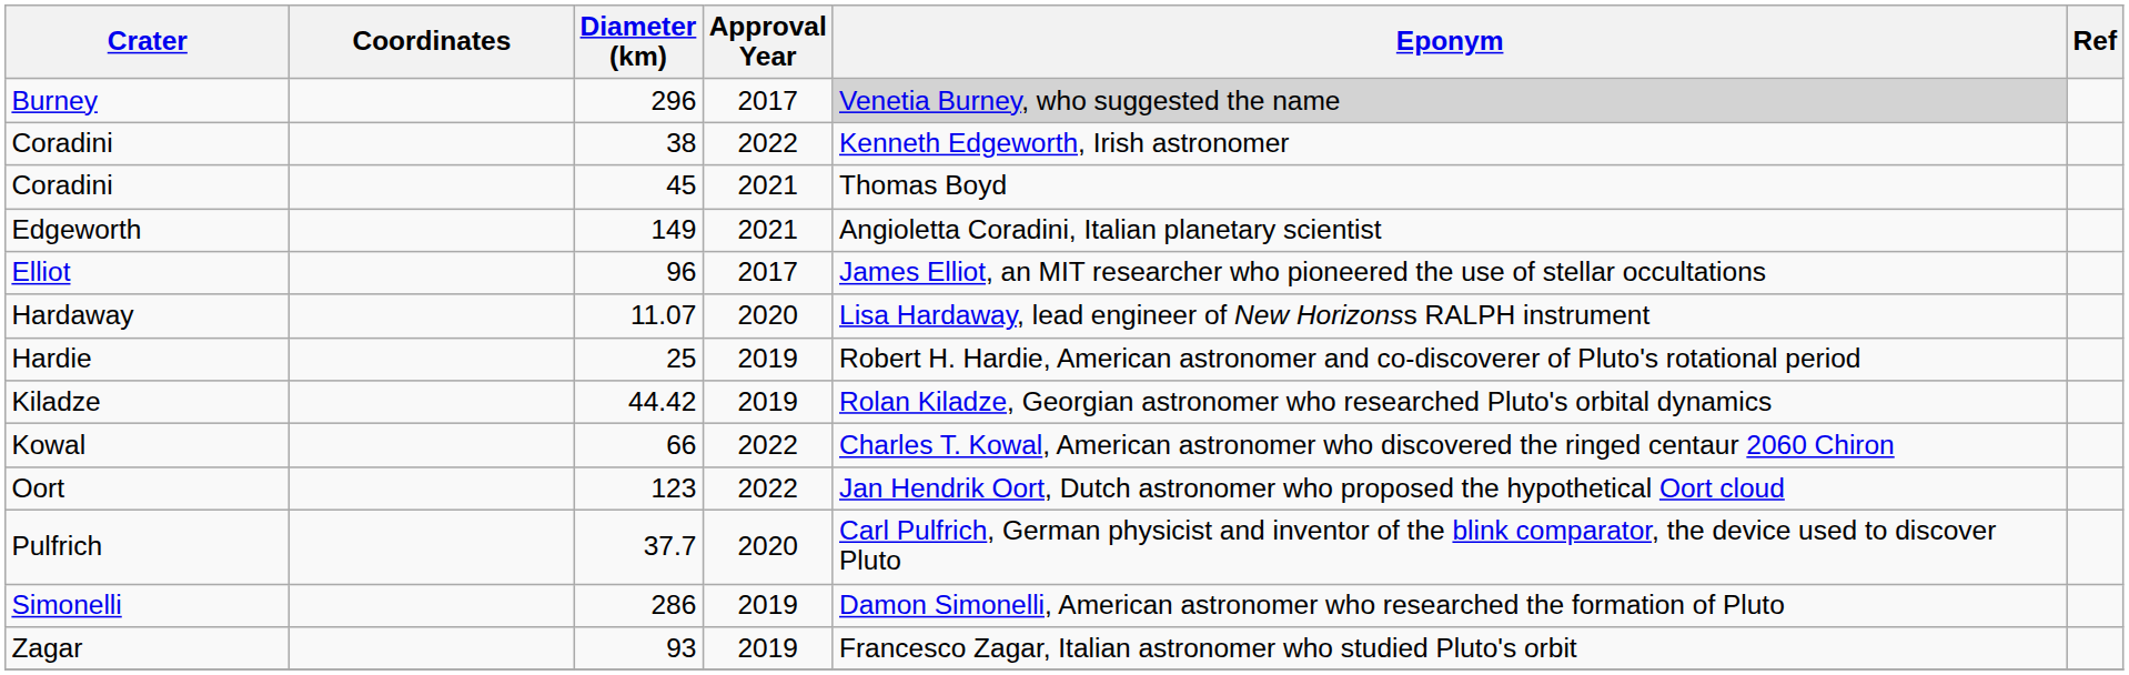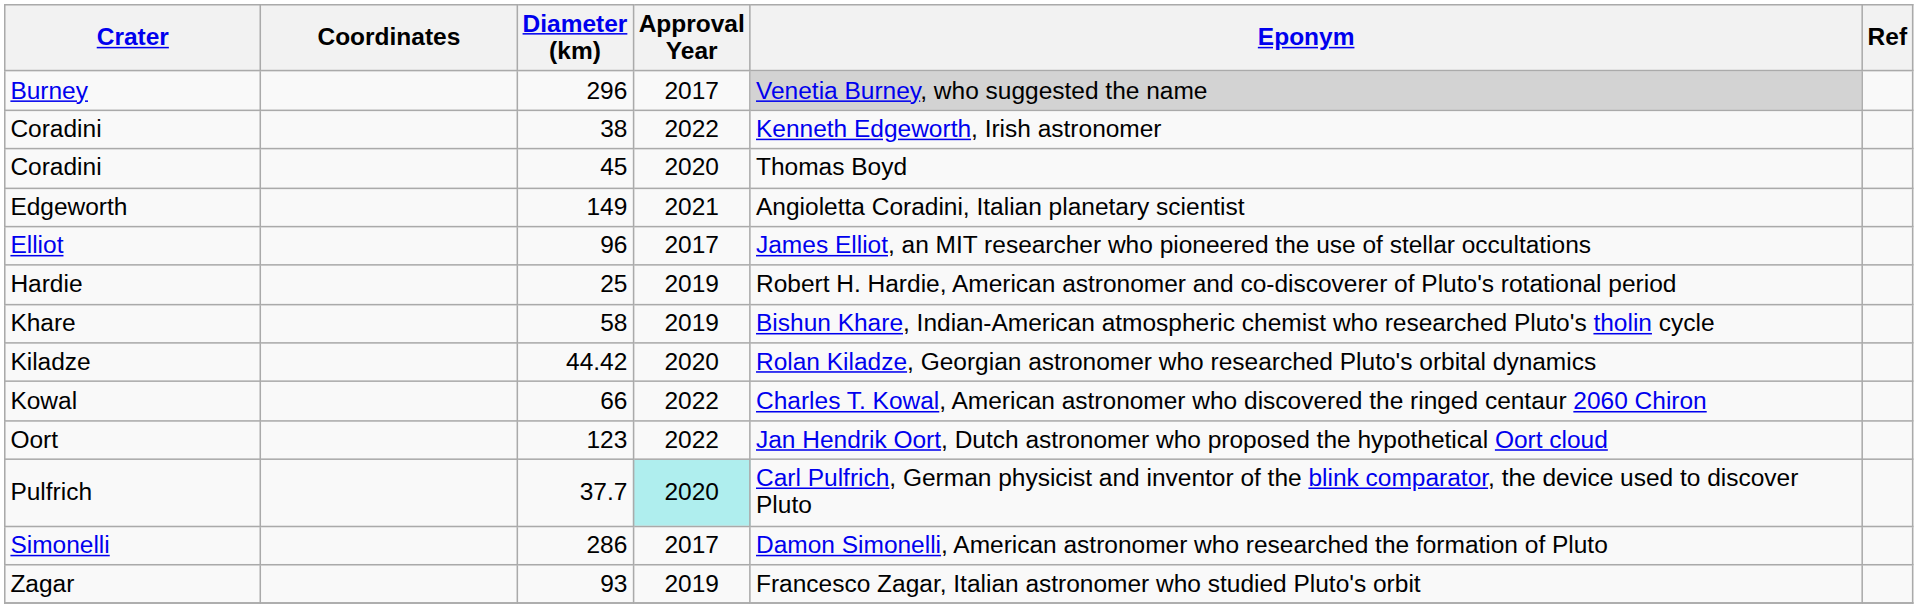 <table class="wikitable sortable" style="min-width: 90%">
 <tr>
 <th style="width:10em"><a href='#'>Crater</a></th>
 <th style="width:10em">Coordinates</th>
 <th><a href='#'>Diameter</a><br>(km)</th>
 <th>Approval<br>Year</th>
 <th class="unsortable"><a href='#'>Eponym</a></th>
 <th class="unsortable">Ref</th>
 </tr>
 <tr id="Burney ">
 <td><a href='#'>Burney</a></td>
 <td></td>
 <td align=right>296</td>
 <td align=center>2017</td>
 <td style="background: lightgrey;"><a href='#'>Venetia Burney</a>, who suggested the name </td>
 <td></td>
 </tr>
 <tr id="Coradini">
 <td>Coradini</td>
 <td></td>
 <td align=right>38</td>
 <td align=center>2022</td>
 <td><a href='#'>Kenneth Edgeworth</a>, Irish astronomer</td>
 <td></td>
 </tr>
 <tr id="Coughlin">
 <td>Coradini</td>
 <td></td>
 <td align=right>45</td>
-<td align=center>2021</td>
+<td align=center>2020</td>
 <td>Thomas Boyd</td>
 <td></td>
 </tr>
 <tr id="Edgeworth">
 <td>Edgeworth</td>
 <td></td>
 <td align=right>149</td>
 <td align=center>2021</td>
 <td>Angioletta Coradini, Italian planetary scientist</td>
 <td></td>
 </tr>
 <tr id="Elliot">
 <td><a href='#'>Elliot</a></td>
 <td></td>
 <td align=right>96</td>
 <td align=center>2017</td>
 <td><a href='#'>James Elliot</a>, an MIT researcher who pioneered the use of stellar occultations</td>
 <td></td>
 </tr>
-<tr id="Hardaway">
-<td>Hardaway</td>
-<td></td>
-<td align=right>11.07</td>
-<td align=center>2020</td>
-<td><a href='#'>Lisa Hardaway</a>, lead engineer of <em>New Horizons</em>s RALPH instrument</td>
-<td></td>
-</tr>
 <tr id="Hardie">
 <td>Hardie</td>
 <td></td>
 <td align=right>25</td>
 <td align=center>2019</td>
 <td>Robert H. Hardie, American astronomer and co-discoverer of Pluto's rotational period</td>
 <td></td>
 </tr>
+<tr id="Khare">
+<td>Khare</td>
+<td></td>
+<td align=right>58</td>
+<td align=center>2019</td>
+<td><a href='#'>Bishun Khare</a>, Indian-American atmospheric chemist who researched Pluto's <a href='#'>tholin</a> cycle</td>
+<td></td>
+</tr>
 <tr id="Kiladze">
 <td>Kiladze</td>
 <td></td>
 <td align=right>44.42</td>
-<td align=center>2019</td>
+<td align=center>2020</td>
 <td><a href='#'>Rolan Kiladze</a>, Georgian astronomer who researched Pluto's orbital dynamics</td>
 <td></td>
 </tr>
 <tr id="Kowal">
 <td>Kowal</td>
 <td></td>
 <td align=right>66</td>
 <td align=center>2022</td>
 <td><a href='#'>Charles T. Kowal</a>, American astronomer who discovered the ringed centaur <a href='#'>2060 Chiron</a></td>
 <td></td>
 </tr>
 <tr id="Oort">
 <td>Oort</td>
 <td></td>
 <td align=right>123</td>
 <td align=center>2022</td>
 <td><a href='#'>Jan Hendrik Oort</a>, Dutch astronomer who proposed the hypothetical <a href='#'>Oort cloud</a></td>
 <td></td>
 </tr>
 <tr id="Pulfrich">
 <td>Pulfrich</td>
 <td></td>
 <td align=right>37.7</td>
-<td align=center>2020</td>
+<td align=center style="background: paleturquoise;">2020</td>
 <td><a href='#'>Carl Pulfrich</a>, German physicist and inventor of the <a href='#'>blink comparator</a>, the device used to discover Pluto</td>
 <td></td>
 </tr>
 <tr id="Simonelli">
 <td><a href='#'>Simonelli</a></td>
 <td></td>
 <td align=right>286</td>
-<td align=center>2019</td>
+<td align=center>2017</td>
 <td><a href='#'>Damon Simonelli</a>, American astronomer who researched the formation of Pluto</td>
 <td></td>
 </tr>
 <tr id="Zagar">
 <td>Zagar</td>
 <td></td>
 <td align=right>93</td>
 <td align=center>2019</td>
 <td>Francesco Zagar, Italian astronomer who studied Pluto's orbit</td>
 <td></td>
 </tr>
 <tr id="craterName">
 </tr>
 </table>
